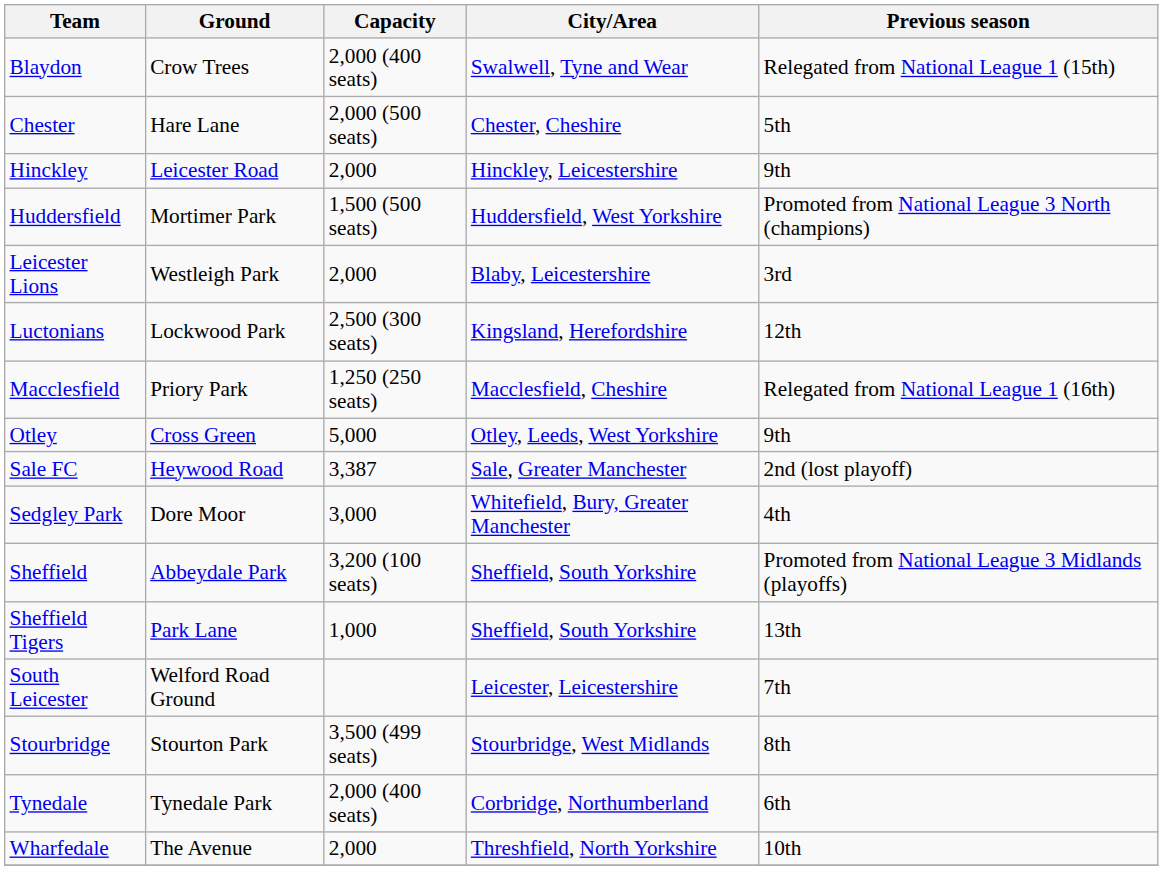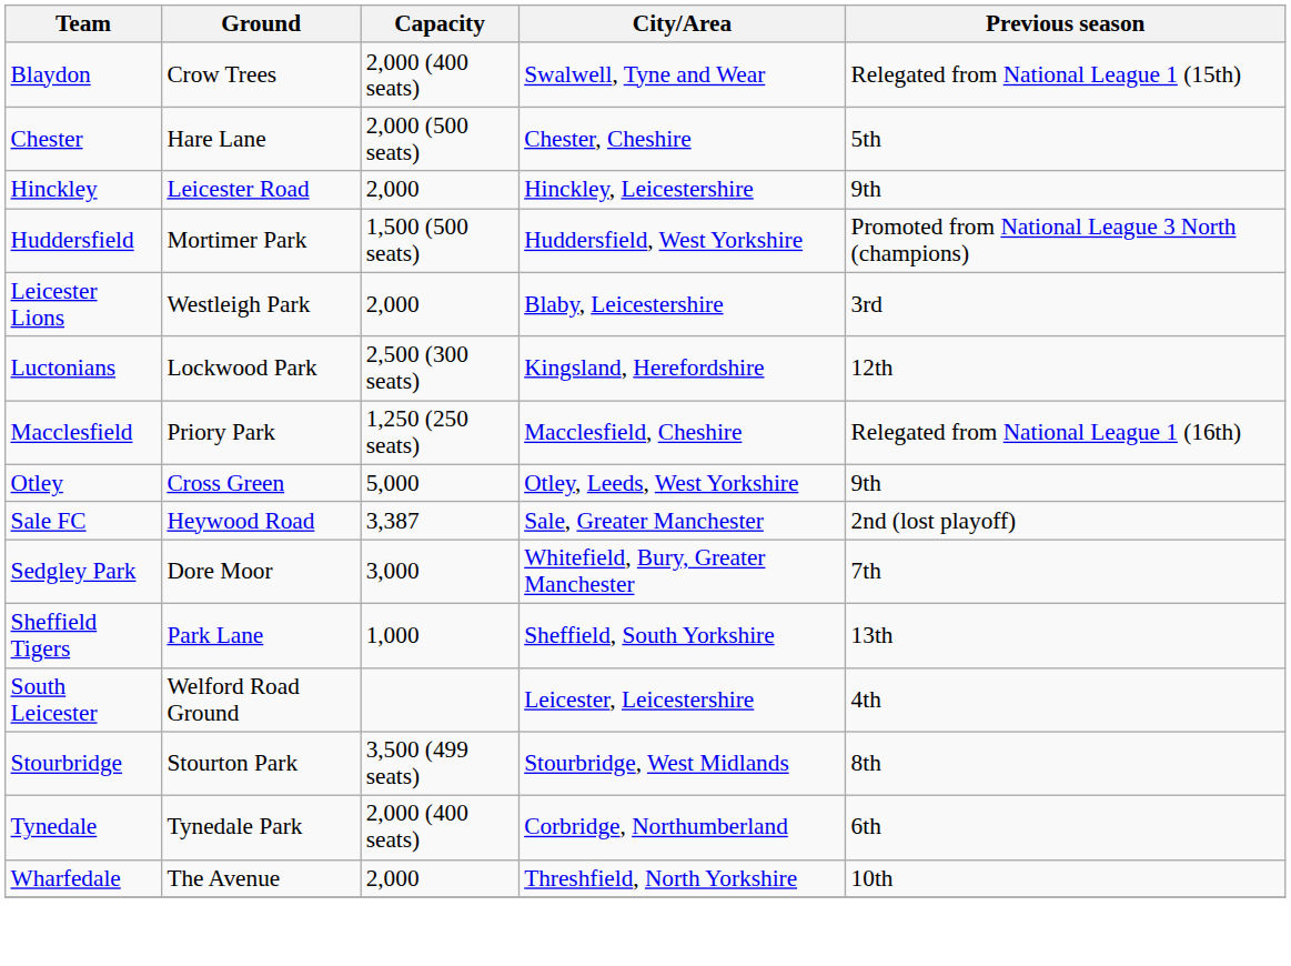 <table class="wikitable sortable">
 <tr>
 <th>Team</th>
 <th>Ground</th>
 <th>Capacity</th>
 <th>City/Area</th>
 <th>Previous season</th>
 </tr>
 <tr>
 <td><a href='#'>Blaydon</a></td>
 <td>Crow Trees</td>
 <td>2,000 (400 seats)</td>
 <td><a href='#'>Swalwell</a>, <a href='#'>Tyne and Wear</a></td>
 <td>Relegated from <a href='#'>National League 1</a> (15th)</td>
 </tr>
 <tr>
 <td><a href='#'>Chester</a></td>
 <td>Hare Lane</td>
 <td>2,000 (500 seats)</td>
 <td><a href='#'>Chester</a>, <a href='#'>Cheshire</a></td>
 <td>5th</td>
 </tr>
 <tr>
 <td><a href='#'>Hinckley</a></td>
 <td><a href='#'>Leicester Road</a></td>
 <td>2,000</td>
 <td><a href='#'>Hinckley</a>, <a href='#'>Leicestershire</a></td>
 <td>9th</td>
 </tr>
 <tr>
 <td><a href='#'>Huddersfield</a></td>
 <td>Mortimer Park</td>
 <td>1,500 (500 seats)</td>
 <td><a href='#'>Huddersfield</a>, <a href='#'>West Yorkshire</a></td>
 <td>Promoted from <a href='#'>National League 3 North</a> (champions)</td>
 </tr>
 <tr>
 <td><a href='#'>Leicester Lions</a></td>
 <td>Westleigh Park</td>
 <td>2,000</td>
 <td><a href='#'>Blaby</a>, <a href='#'>Leicestershire</a></td>
 <td>3rd</td>
 </tr>
 <tr>
 <td><a href='#'>Luctonians</a></td>
 <td>Lockwood Park</td>
 <td>2,500 (300 seats)</td>
 <td><a href='#'>Kingsland</a>, <a href='#'>Herefordshire</a></td>
 <td>12th</td>
 </tr>
 <tr>
 <td><a href='#'>Macclesfield</a></td>
 <td>Priory Park</td>
 <td>1,250 (250 seats)</td>
 <td><a href='#'>Macclesfield</a>, <a href='#'>Cheshire</a></td>
 <td>Relegated from <a href='#'>National League 1</a> (16th)</td>
 </tr>
 <tr>
 <td><a href='#'>Otley</a></td>
 <td><a href='#'>Cross Green</a></td>
 <td>5,000</td>
 <td><a href='#'>Otley</a>, <a href='#'>Leeds</a>, <a href='#'>West Yorkshire</a></td>
 <td>9th</td>
 </tr>
 <tr>
 <td><a href='#'>Sale FC</a></td>
 <td><a href='#'>Heywood Road</a></td>
 <td>3,387</td>
 <td><a href='#'>Sale</a>, <a href='#'>Greater Manchester</a></td>
 <td>2nd (lost playoff)</td>
 </tr>
 <tr>
 <td><a href='#'>Sedgley Park</a></td>
 <td>Dore Moor</td>
 <td>3,000</td>
 <td><a href='#'>Whitefield</a>, <a href='#'>Bury, Greater Manchester</a></td>
-<td>4th</td>
-</tr>
-<tr>
-<td><a href='#'>Sheffield</a></td>
-<td><a href='#'>Abbeydale Park</a></td>
-<td>3,200 (100 seats)</td>
-<td><a href='#'>Sheffield</a>, <a href='#'>South Yorkshire</a></td>
-<td>Promoted from <a href='#'>National League 3 Midlands</a> (playoffs)</td>
+<td>7th</td>
 </tr>
 <tr>
 <td><a href='#'>Sheffield Tigers</a></td>
 <td><a href='#'>Park Lane</a></td>
 <td>1,000</td>
 <td><a href='#'>Sheffield</a>, <a href='#'>South Yorkshire</a></td>
 <td>13th</td>
 </tr>
 <tr>
 <td><a href='#'>South Leicester</a></td>
 <td>Welford Road Ground</td>
 <td></td>
 <td><a href='#'>Leicester</a>, <a href='#'>Leicestershire</a></td>
-<td>7th</td>
+<td>4th</td>
 </tr>
 <tr>
 <td><a href='#'>Stourbridge</a></td>
 <td>Stourton Park</td>
 <td>3,500 (499 seats)</td>
 <td><a href='#'>Stourbridge</a>, <a href='#'>West Midlands</a></td>
 <td>8th</td>
 </tr>
 <tr>
 <td><a href='#'>Tynedale</a></td>
 <td>Tynedale Park</td>
 <td>2,000 (400 seats)</td>
 <td><a href='#'>Corbridge</a>, <a href='#'>Northumberland</a></td>
 <td>6th</td>
 </tr>
 <tr>
 <td><a href='#'>Wharfedale</a></td>
 <td>The Avenue</td>
 <td>2,000</td>
 <td><a href='#'>Threshfield</a>, <a href='#'>North Yorkshire</a></td>
 <td>10th</td>
 </tr>
 <tr>
 </tr>
 </table>
